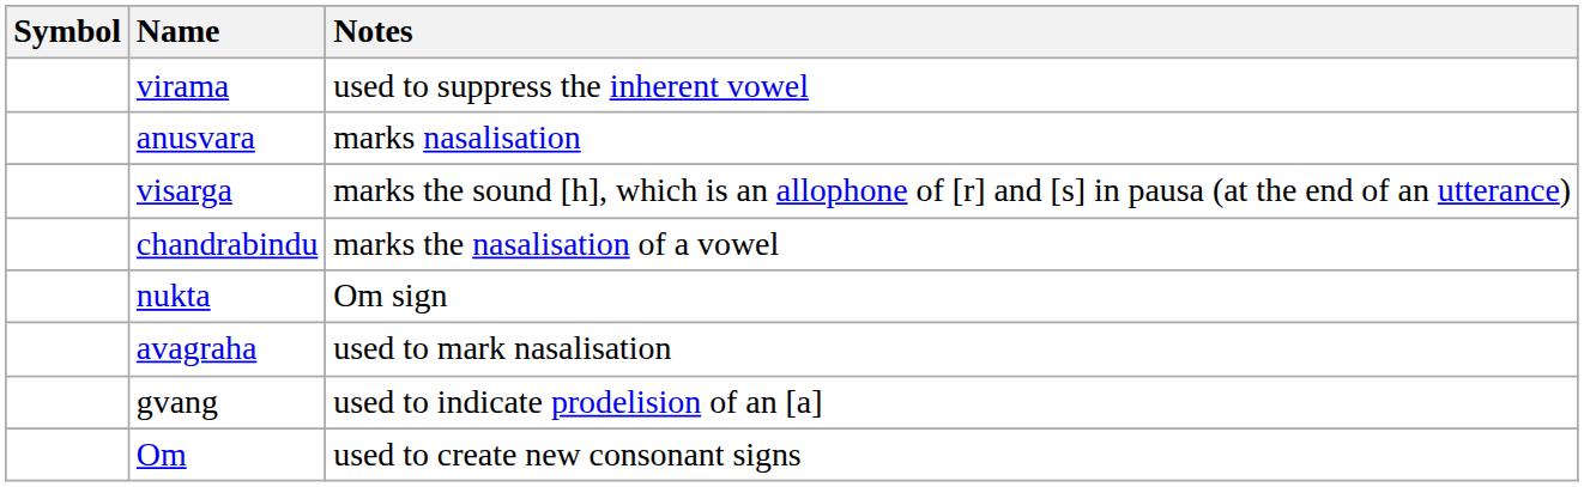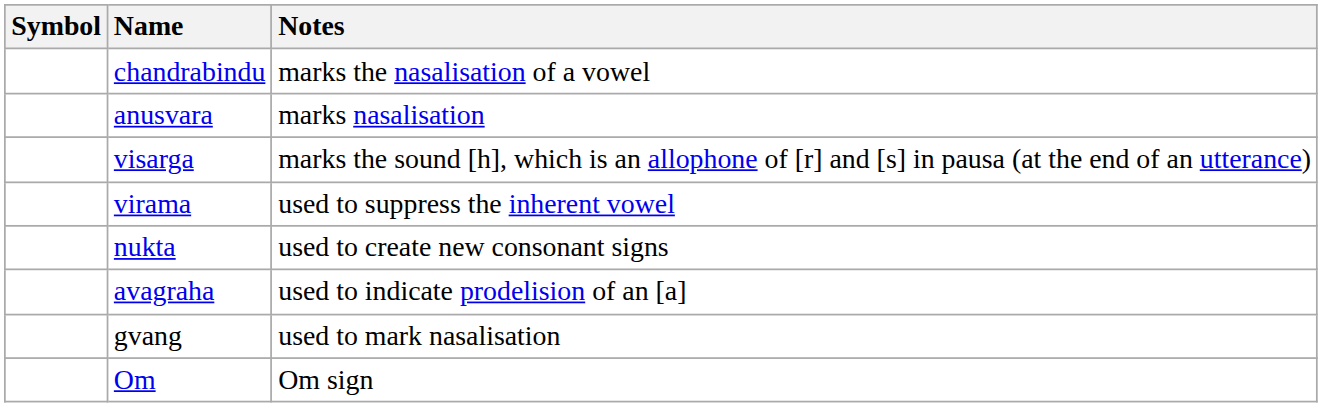 <table class="wikitable nounderlines Unicode" style="border-collapse:collapse;background:#FFFFFF;text-align:center">
 <tr>
 <th>Symbol</th>
 <th style="text-align:left">Name</th>
 <th style="text-align:left">Notes</th>
 </tr>
 <tr>
 <td></td>
-<td style="text-align:left"><a href='#'>virama</a></td>
-<td style="text-align:left">used to suppress the <a href='#'>inherent vowel</a></td>
+<td style="text-align:left"><a href='#'>chandrabindu</a></td>
+<td style="text-align:left">marks the <a href='#'>nasalisation</a> of a vowel</td>
 </tr>
 <tr>
 <td></td>
 <td style="text-align:left"><a href='#'>anusvara</a></td>
 <td style="text-align:left">marks <a href='#'>nasalisation</a></td>
 </tr>
 <tr>
 <td></td>
 <td style="text-align:left"><a href='#'>visarga</a></td>
 <td style="text-align:left">marks the sound [h], which is an <a href='#'>allophone</a> of [r] and [s] in pausa (at the end of an <a href='#'>utterance</a>)</td>
 </tr>
 <tr>
 <td></td>
-<td style="text-align:left"><a href='#'>chandrabindu</a></td>
-<td style="text-align:left">marks the <a href='#'>nasalisation</a> of a vowel</td>
+<td style="text-align:left"><a href='#'>virama</a></td>
+<td style="text-align:left">used to suppress the <a href='#'>inherent vowel</a></td>
 </tr>
 <tr>
 <td></td>
 <td style="text-align:left"><a href='#'>nukta</a></td>
-<td style="text-align:left">Om sign</td>
+<td style="text-align:left">used to create new consonant signs</td>
 </tr>
 <tr>
 <td></td>
 <td style="text-align:left"><a href='#'>avagraha</a></td>
+<td style="text-align:left">used to indicate <a href='#'>prodelision</a> of an [a]</td>
+</tr>
+<tr>
+<td></td>
+<td style="text-align:left">gvang</td>
 <td style="text-align:left">used to mark nasalisation</td>
 </tr>
 <tr>
 <td></td>
-<td style="text-align:left">gvang</td>
-<td style="text-align:left">used to indicate <a href='#'>prodelision</a> of an [a]</td>
-</tr>
-<tr>
-<td></td>
 <td style="text-align:left"><a href='#'>Om</a></td>
-<td style="text-align:left">used to create new consonant signs</td>
+<td style="text-align:left">Om sign</td>
 </tr>
 </table>
